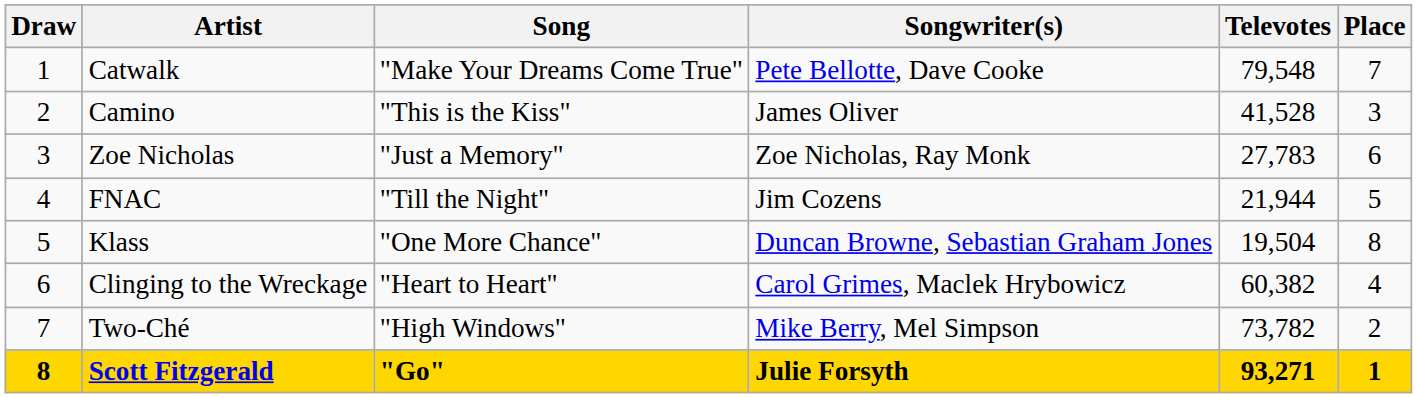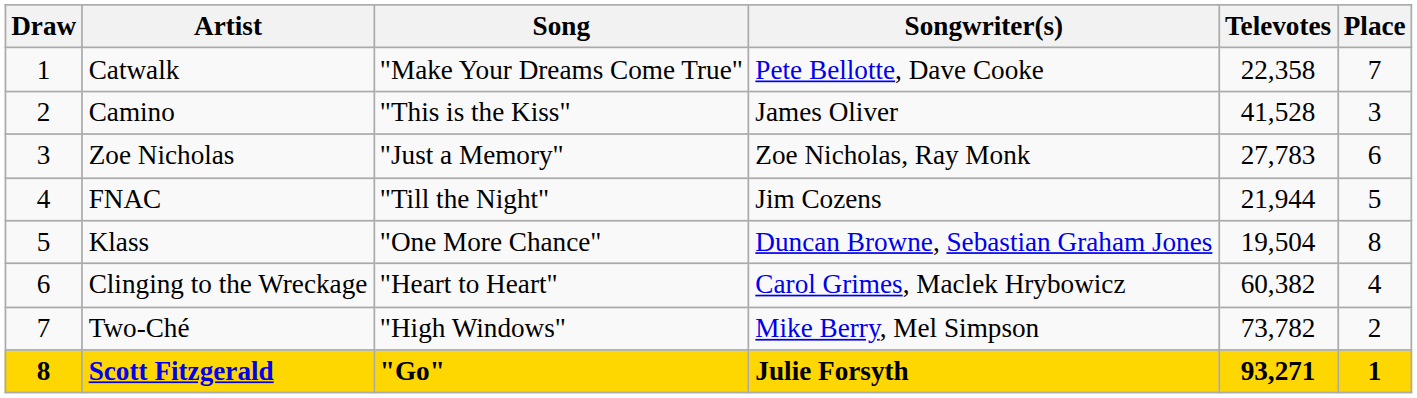 <table class="sortable wikitable" style="margin: 1em auto 1em auto; text-align:center">
 <tr>
 <th>Draw</th>
 <th>Artist</th>
 <th>Song</th>
 <th>Songwriter(s)</th>
 <th>Televotes</th>
 <th>Place</th>
 </tr>
 <tr>
 <td>1</td>
 <td align="left">Catwalk</td>
 <td align="left">"Make Your Dreams Come True"</td>
 <td align="left"><a href='#'>Pete Bellotte</a>, Dave Cooke</td>
-<td>79,548</td>
+<td>22,358</td>
 <td>7</td>
 </tr>
 <tr>
 <td>2</td>
 <td align="left">Camino</td>
 <td align="left">"This is the Kiss"</td>
 <td align="left">James Oliver</td>
 <td>41,528</td>
 <td>3</td>
 </tr>
 <tr>
 <td>3</td>
 <td align="left">Zoe Nicholas</td>
 <td align="left">"Just a Memory"</td>
 <td align="left">Zoe Nicholas, Ray Monk</td>
 <td>27,783</td>
 <td>6</td>
 </tr>
 <tr>
 <td>4</td>
 <td align="left">FNAC</td>
 <td align="left">"Till the Night"</td>
 <td align="left">Jim Cozens</td>
 <td>21,944</td>
 <td>5</td>
 </tr>
 <tr>
 <td>5</td>
 <td align="left">Klass</td>
 <td align="left">"One More Chance"</td>
 <td align="left"><a href='#'>Duncan Browne</a>, <a href='#'>Sebastian Graham Jones</a></td>
 <td>19,504</td>
 <td>8</td>
 </tr>
 <tr>
 <td>6</td>
 <td align="left">Clinging to the Wreckage</td>
 <td align="left">"Heart to Heart"</td>
 <td align="left"><a href='#'>Carol Grimes</a>, Maclek Hrybowicz</td>
 <td>60,382</td>
 <td>4</td>
 </tr>
 <tr>
 <td>7</td>
 <td align="left">Two-Ché</td>
 <td align="left">"High Windows"</td>
 <td align="left"><a href='#'>Mike Berry</a>, Mel Simpson</td>
 <td>73,782</td>
 <td>2</td>
 </tr>
 <tr style="font-weight:bold; background:gold;">
 <td>8</td>
 <td align="left"><a href='#'>Scott Fitzgerald</a></td>
 <td align="left">"Go"</td>
 <td align="left">Julie Forsyth</td>
 <td>93,271</td>
 <td>1</td>
 </tr>
 </table>
